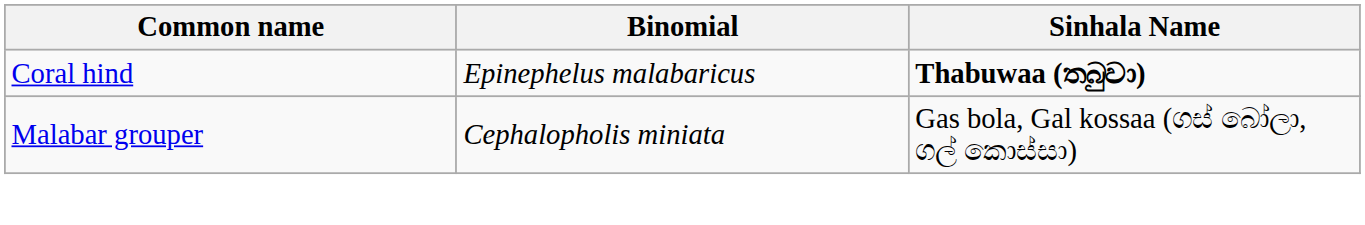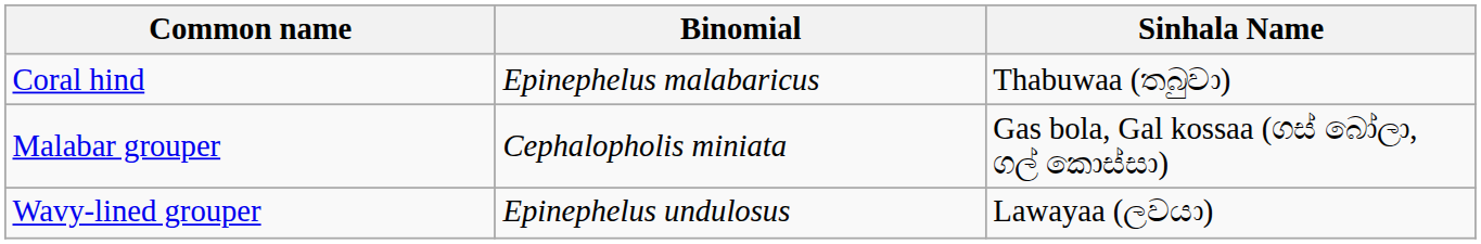 <table width=60% class="wikitable">
 <tr>
 <th width=20%>Common name</th>
 <th width=20%>Binomial</th>
 <th width=20%>Sinhala Name</th>
 </tr>
 <tr>
 <td><a href='#'>Coral hind</a><br></td>
 <td><em>Epinephelus malabaricus</em></td>
-<td><strong>Thabuwaa (තබුවා)</strong></td>
+<td>Thabuwaa (තබුවා)</td>
 </tr>
 <tr>
 <td><a href='#'>Malabar grouper</a><br></td>
 <td><em>Cephalopholis miniata</em></td>
 <td>Gas bola, Gal kossaa (ගස් බෝලා, ගල් කොස්සා)</td>
 </tr>
+<tr>
+<td><a href='#'>Wavy-lined grouper</a></td>
+<td><em>Epinephelus undulosus</em></td>
+<td>Lawayaa (ලවයා)</td>
+</tr>
 </table>
